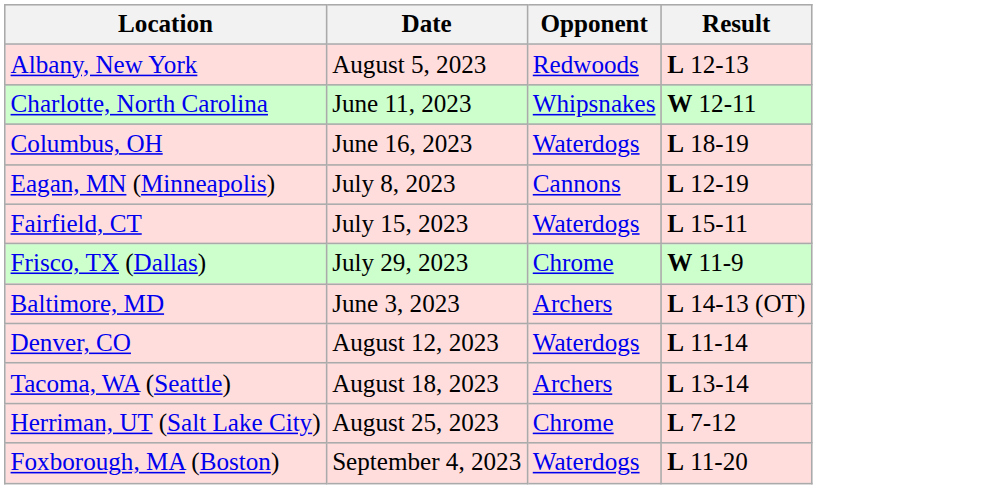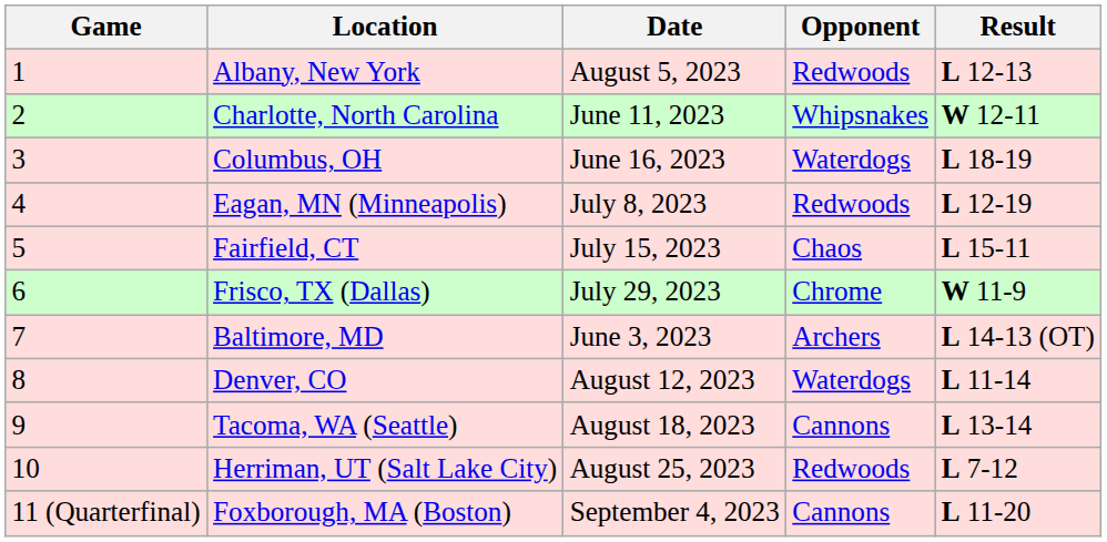 <table class="wikitable">
 <tr>
+<th>Game</th>
 <th>Location</th>
 <th>Date</th>
 <th>Opponent</th>
 <th>Result</th>
 </tr>
 <tr bgcolor="#FFDDDD">
+<td>1</td>
 <td><a href='#'>Albany, New York</a></td>
 <td>August 5, 2023</td>
 <td><a href='#'>Redwoods</a></td>
 <td><strong>L</strong> 12-13</td>
 </tr>
 <tr bgcolor="#CCFFCC">
+<td>2</td>
 <td><a href='#'>Charlotte, North Carolina</a></td>
 <td>June 11, 2023</td>
 <td><a href='#'>Whipsnakes</a></td>
 <td><strong>W</strong> 12-11</td>
 </tr>
 <tr bgcolor="#FFDDDD">
+<td>3</td>
 <td><a href='#'>Columbus, OH</a></td>
 <td>June 16, 2023</td>
 <td><a href='#'>Waterdogs</a></td>
 <td><strong>L</strong> 18-19</td>
 </tr>
 <tr bgcolor="#FFDDDD">
+<td>4</td>
 <td><a href='#'>Eagan, MN</a> (<a href='#'>Minneapolis</a>)</td>
 <td>July 8, 2023</td>
-<td><a href='#'>Cannons</a></td>
+<td><a href='#'>Redwoods</a></td>
 <td><strong>L</strong> 12-19</td>
 </tr>
 <tr bgcolor="#FFDDDD">
+<td>5</td>
 <td><a href='#'>Fairfield, CT</a></td>
 <td>July 15, 2023</td>
-<td><a href='#'>Waterdogs</a></td>
+<td><a href='#'>Chaos</a></td>
 <td><strong>L</strong> 15-11</td>
 </tr>
 <tr bgcolor="#CCFFCC">
+<td>6</td>
 <td><a href='#'>Frisco, TX</a> (<a href='#'>Dallas</a>)</td>
 <td>July 29, 2023</td>
 <td><a href='#'>Chrome</a></td>
 <td><strong>W</strong> 11-9</td>
 </tr>
 <tr bgcolor="#FFDDDD">
+<td>7</td>
 <td><a href='#'>Baltimore, MD</a></td>
 <td>June 3, 2023</td>
 <td><a href='#'>Archers</a></td>
 <td><strong>L</strong> 14-13 (OT)</td>
 </tr>
 <tr bgcolor="#FFDDDD">
+<td>8</td>
 <td><a href='#'>Denver, CO</a></td>
 <td>August 12, 2023</td>
 <td><a href='#'>Waterdogs</a></td>
 <td><strong>L</strong> 11-14</td>
 </tr>
 <tr bgcolor="#FFDDDD">
+<td>9</td>
 <td><a href='#'>Tacoma, WA</a> (<a href='#'>Seattle</a>)</td>
 <td>August 18, 2023</td>
-<td><a href='#'>Archers</a></td>
+<td><a href='#'>Cannons</a></td>
 <td><strong>L</strong> 13-14</td>
 </tr>
 <tr bgcolor="#FFDDDD">
+<td>10</td>
 <td><a href='#'>Herriman, UT</a> (<a href='#'>Salt Lake City</a>)</td>
 <td>August 25, 2023</td>
-<td><a href='#'>Chrome</a></td>
+<td><a href='#'>Redwoods</a></td>
 <td><strong>L</strong> 7-12</td>
 </tr>
 <tr bgcolor="#FFDDDD">
+<td>11 (Quarterfinal)</td>
 <td><a href='#'>Foxborough, MA</a> (<a href='#'>Boston</a>)</td>
 <td>September 4, 2023</td>
-<td><a href='#'>Waterdogs</a></td>
+<td><a href='#'>Cannons</a></td>
 <td><strong>L</strong> 11-20</td>
 </tr>
 </table>
